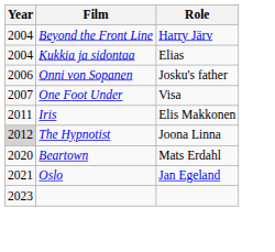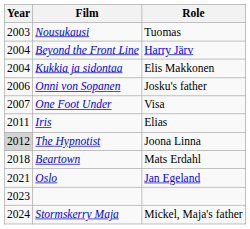 <table class="wikitable sortable">
 <tr>
 <th>Year</th>
 <th>Film</th>
 <th>Role</th>
+</tr>
+<tr>
+<td>2003</td>
+<td><em><a href='#'>Nousukausi</a></em></td>
+<td>Tuomas</td>
 </tr>
 <tr>
 <td>2004</td>
 <td><em><a href='#'>Beyond the Front Line</a></em></td>
 <td><a href='#'>Harry Järv</a></td>
 </tr>
 <tr>
 <td>2004</td>
 <td><em><a href='#'>Kukkia ja sidontaa</a></em></td>
-<td>Elias</td>
+<td>Elis Makkonen</td>
 </tr>
 <tr>
 <td>2006</td>
 <td><em><a href='#'>Onni von Sopanen</a></em></td>
 <td>Josku's father</td>
 </tr>
 <tr>
 <td>2007</td>
 <td><em><a href='#'>One Foot Under</a></em></td>
 <td>Visa</td>
 </tr>
 <tr>
 <td>2011</td>
 <td><em><a href='#'>Iris</a></em></td>
-<td>Elis Makkonen</td>
+<td>Elias</td>
 </tr>
 <tr>
 <td style="background: lightgrey;">2012</td>
 <td><em><a href='#'>The Hypnotist</a></em></td>
 <td>Joona Linna</td>
 </tr>
 <tr>
-<td>2020</td>
+<td>2018</td>
 <td><em><a href='#'>Beartown</a></em></td>
 <td>Mats Erdahl</td>
 </tr>
 <tr>
 <td>2021</td>
 <td><em><a href='#'>Oslo</a></em></td>
 <td><a href='#'>Jan Egeland</a></td>
 </tr>
 <tr>
 <td>2023</td>
 <td></td>
 <td></td>
 </tr>
+<tr>
+<td>2024</td>
+<td><em><a href='#'>Stormskerry Maja</a></em></td>
+<td>Mickel, Maja's father</td>
+</tr>
 </table>
